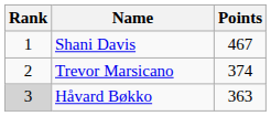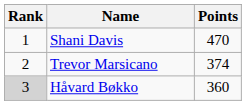 <table class="wikitable" border="1">
 <tr>
 <th width=30>Rank</th>
 <th width=150>Name</th>
 <th width=25>Points</th>
 </tr>
 <tr>
 <td align=center>1</td>
 <td> <a href='#'>Shani Davis</a></td>
-<td align=center>467</td>
+<td align=center>470</td>
 </tr>
 <tr>
 <td align=center>2</td>
 <td> <a href='#'>Trevor Marsicano</a></td>
 <td align=center>374</td>
 </tr>
 <tr>
 <td align=center style="background: lightgrey;">3</td>
 <td> <a href='#'>Håvard Bøkko</a></td>
-<td align=center>363</td>
+<td align=center>360</td>
 </tr>
 </table>
